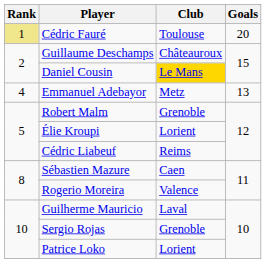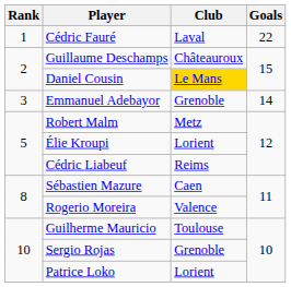 <table class="wikitable" style="text-align:center">
 <tr>
 <th>Rank</th>
 <th>Player</th>
 <th>Club</th>
 <th>Goals</th>
 </tr>
 <tr>
-<td style="background: khaki;">1</td>
+<td>1</td>
 <td align="left"> <a href='#'>Cédric Fauré</a></td>
-<td align="left"><a href='#'>Toulouse</a></td>
-<td>20</td>
+<td align="left"><a href='#'>Laval</a></td>
+<td>22</td>
 </tr>
 <tr>
 <td rowspan="2">2</td>
 <td align="left"> <a href='#'>Guillaume Deschamps</a></td>
 <td align="left"><a href='#'>Châteauroux</a></td>
 <td rowspan="2">15</td>
 </tr>
 <tr>
 <td align="left"> <a href='#'>Daniel Cousin</a></td>
 <td align="left" style="background: gold;"><a href='#'>Le Mans</a></td>
 </tr>
 <tr>
-<td>4</td>
+<td>3</td>
 <td align="left"> <a href='#'>Emmanuel Adebayor</a></td>
-<td align="left"><a href='#'>Metz</a></td>
-<td>13</td>
+<td align="left"><a href='#'>Grenoble</a></td>
+<td>14</td>
 </tr>
 <tr>
 <td rowspan="3">5</td>
 <td align="left"> <a href='#'>Robert Malm</a></td>
-<td align="left"><a href='#'>Grenoble</a></td>
+<td align="left"><a href='#'>Metz</a></td>
 <td rowspan="3">12</td>
 </tr>
 <tr>
 <td align="left"> <a href='#'>Élie Kroupi</a></td>
 <td align="left"><a href='#'>Lorient</a></td>
 </tr>
 <tr>
 <td align="left"> <a href='#'>Cédric Liabeuf</a></td>
 <td align="left"><a href='#'>Reims</a></td>
 </tr>
 <tr>
 <td rowspan="2">8</td>
 <td align="left"> <a href='#'>Sébastien Mazure</a></td>
 <td align="left"><a href='#'>Caen</a></td>
 <td rowspan="2">11</td>
 </tr>
 <tr>
 <td align="left">  <a href='#'>Rogerio Moreira</a></td>
 <td align="left"><a href='#'>Valence</a></td>
 </tr>
 <tr>
 <td rowspan="3">10</td>
 <td align="left"> <a href='#'>Guilherme Mauricio</a></td>
-<td align="left"><a href='#'>Laval</a></td>
+<td align="left"><a href='#'>Toulouse</a></td>
 <td rowspan="3">10</td>
 </tr>
 <tr>
 <td align="left"> <a href='#'>Sergio Rojas</a></td>
 <td align="left"><a href='#'>Grenoble</a></td>
 </tr>
 <tr>
 <td align="left"> <a href='#'>Patrice Loko</a></td>
 <td align="left"><a href='#'>Lorient</a></td>
 </tr>
 </table>
